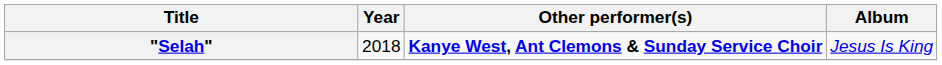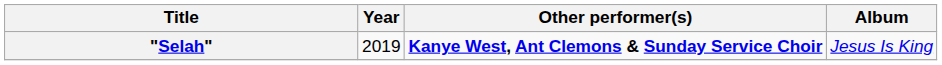 <table class="wikitable plainrowheaders" style="text-align:center;">
 <tr>
 <th scope="col" style="width:20em;">Title</th>
 <th scope="col">Year</th>
 <th scope="col">Other performer(s)</th>
 <th scope="col">Album</th>
 </tr>
 <tr>
 <th scope="row">"<a href='#'>Selah</a>"</th>
-<td>2018</td>
+<td>2019</td>
 <td><strong><a href='#'>Kanye West</a>, <a href='#'>Ant Clemons</a> & <a href='#'>Sunday Service Choir</a></strong></td>
 <td><em><a href='#'>Jesus Is King</a></em></td>
 </tr>
 <tr>
 </tr>
 </table>
